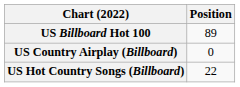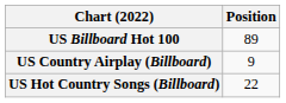 <table class="wikitable sortable plainrowheaders" style="text-align:center">
 <tr>
 <th>Chart (2022)</th>
 <th>Position</th>
 </tr>
 <tr>
 <th scope="row">US <em>Billboard</em> Hot 100</th>
 <td>89</td>
 </tr>
 <tr>
 <th scope="row">US Country Airplay (<em>Billboard</em>)</th>
-<td>0</td>
+<td>9</td>
 </tr>
 <tr>
 <th scope="row">US Hot Country Songs (<em>Billboard</em>)</th>
 <td>22</td>
 </tr>
 </table>
